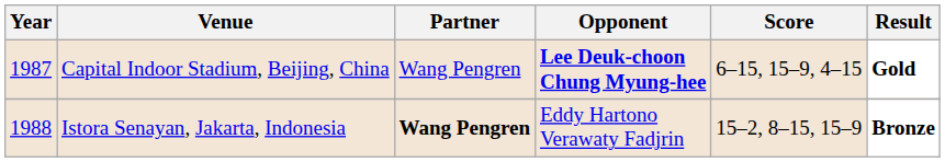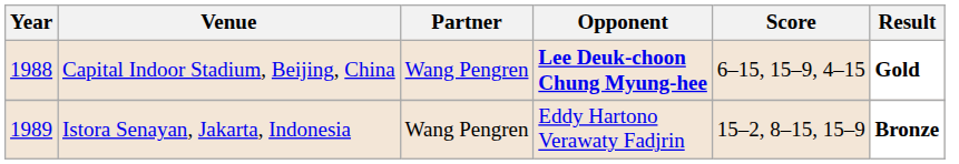 <table class="sortable wikitable" style="font-size: 90%;">
 <tr>
 <th>Year</th>
 <th>Venue</th>
 <th>Partner</th>
 <th>Opponent</th>
 <th>Score</th>
 <th>Result</th>
 </tr>
 <tr style="background:#F3E6D7">
-<td align="center"><a href='#'>1987</a></td>
+<td align="center"><a href='#'>1988</a></td>
 <td align="left"><a href='#'>Capital Indoor Stadium</a>, <a href='#'>Beijing</a>, <a href='#'>China</a></td>
 <td align="left"> <a href='#'>Wang Pengren</a></td>
 <td align="left"><strong> <a href='#'>Lee Deuk-choon</a><br> <a href='#'>Chung Myung-hee</a></strong></td>
 <td align="left">6–15, 15–9, 4–15</td>
 <td style="text-align:left; background: white"> <strong>Gold</strong></td>
 </tr>
 <tr>
 </tr>
 <tr style="background:#F3E6D7">
-<td align="center"><a href='#'>1988</a></td>
+<td align="center"><a href='#'>1989</a></td>
 <td align="left"><a href='#'>Istora Senayan</a>, <a href='#'>Jakarta</a>, <a href='#'>Indonesia</a></td>
-<td align="left"><strong> Wang Pengren</strong></td>
+<td align="left"> Wang Pengren</td>
 <td align="left"> <a href='#'>Eddy Hartono</a><br> <a href='#'>Verawaty Fadjrin</a></td>
 <td align="left">15–2, 8–15, 15–9</td>
 <td style="text-align:left; background: white"> <strong>Bronze</strong></td>
 </tr>
 </table>
